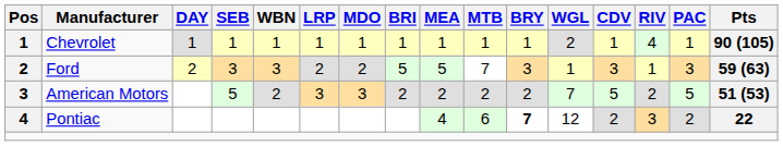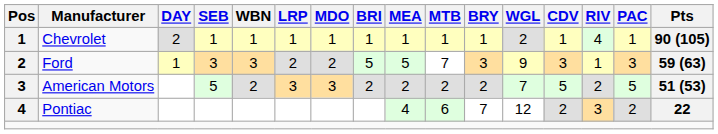 <table class="wikitable" style="font-size: 85%; text-align: center;">
 <tr valign="top">
 <th valign="middle">Pos</th>
 <th valign="middle">Manufacturer</th>
 <th><a href='#'>DAY</a></th>
 <th><a href='#'>SEB</a></th>
 <th>WBN</th>
 <th><a href='#'>LRP</a></th>
 <th><a href='#'>MDO</a></th>
 <th><a href='#'>BRI</a></th>
 <th><a href='#'>MEA</a></th>
 <th><a href='#'>MTB</a></th>
 <th><a href='#'>BRY</a></th>
 <th><a href='#'>WGL</a></th>
 <th><a href='#'>CDV</a></th>
 <th><a href='#'>RIV</a></th>
 <th><a href='#'>PAC</a></th>
 <th valign="middle">Pts</th>
 </tr>
 <tr>
 <th>1</th>
 <td align=left><a href='#'>Chevrolet</a></td>
-<td style="background:#DFDFDF;">1</td>
+<td style="background:#DFDFDF;">2</td>
 <td style="background:#FFFFBF;">1</td>
 <td style="background:#FFFFBF;">1</td>
 <td style="background:#FFFFBF;">1</td>
 <td style="background:#FFFFBF;">1</td>
 <td style="background:#FFFFBF;">1</td>
 <td style="background:#FFFFBF;">1</td>
 <td style="background:#FFFFBF;">1</td>
 <td style="background:#FFFFBF;">1</td>
 <td style="background:#DFDFDF;">2</td>
 <td style="background:#FFFFBF;">1</td>
 <td style="background:#DFFFDF;">4</td>
 <td style="background:#FFFFBF;">1</td>
 <th>90 (105)</th>
 </tr>
 <tr>
 <th>2</th>
 <td align=left><a href='#'>Ford</a></td>
-<td style="background:#FFFFBF;">2</td>
+<td style="background:#FFFFBF;">1</td>
 <td style="background:#FFDF9F;">3</td>
 <td style="background:#FFDF9F;">3</td>
 <td style="background:#DFDFDF;">2</td>
 <td style="background:#DFDFDF;">2</td>
 <td style="background:#DFFFDF;">5</td>
 <td style="background:#DFFFDF;">5</td>
 <td style="background:#FFFFFF;">7</td>
 <td style="background:#FFDF9F;">3</td>
-<td style="background:#FFFFBF;">1</td>
+<td style="background:#FFFFBF;">9</td>
 <td style="background:#FFDF9F;">3</td>
 <td style="background:#FFFFBF;">1</td>
 <td style="background:#FFDF9F;">3</td>
 <th>59 (63)</th>
 </tr>
 <tr>
 <th>3</th>
 <td align=left><a href='#'>American Motors</a></td>
 <td style="background:#FFFFFF;"></td>
 <td style="background:#DFFFDF;">5</td>
 <td style="background:#DFDFDF;">2</td>
 <td style="background:#FFDF9F;">3</td>
 <td style="background:#FFDF9F;">3</td>
 <td style="background:#DFDFDF;">2</td>
 <td style="background:#DFDFDF;">2</td>
 <td style="background:#DFDFDF;">2</td>
 <td style="background:#DFDFDF;">2</td>
 <td style="background:#DFFFDF;">7</td>
 <td style="background:#DFFFDF;">5</td>
 <td style="background:#DFDFDF;">2</td>
 <td style="background:#DFFFDF;">5</td>
 <th>51 (53)</th>
 </tr>
 <tr>
 <th>4</th>
 <td align=left><a href='#'>Pontiac</a></td>
 <td style="background:#FFFFFF;"></td>
 <td style="background:#FFFFFF;"></td>
 <td style="background:#FFFFFF;"></td>
 <td style="background:#FFFFFF;"></td>
 <td style="background:#FFFFFF;"></td>
 <td style="background:#FFFFFF;"></td>
 <td style="background:#DFFFDF;">4</td>
 <td style="background:#DFFFDF;">6</td>
-<td style="background:#FFFFFF;"><strong>7</strong></td>
+<td style="background:#FFFFFF;">7</td>
 <td style="background:#FFFFFF;">12</td>
 <td style="background:#DFDFDF;">2</td>
 <td style="background:#FFDF9F;">3</td>
 <td style="background:#DFDFDF;">2</td>
 <th>22</th>
 </tr>
 <tr>
 <td style="text-align:center;" colspan=16></td>
 </tr>
 </table>
